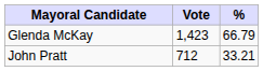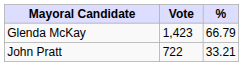 <table class="wikitable">
 <tr>
 <th style="background:#ddf; width:200px;">Mayoral Candidate </th>
 <th style="background:#ddf; width:50px;">Vote</th>
 <th style="background:#ddf; width:30px;">%</th>
 </tr>
 <tr>
 <td>Glenda McKay</td>
 <td>1,423</td>
 <td>66.79</td>
 </tr>
 <tr>
 <td>John Pratt</td>
-<td>712</td>
+<td>722</td>
 <td>33.21</td>
 </tr>
 </table>
